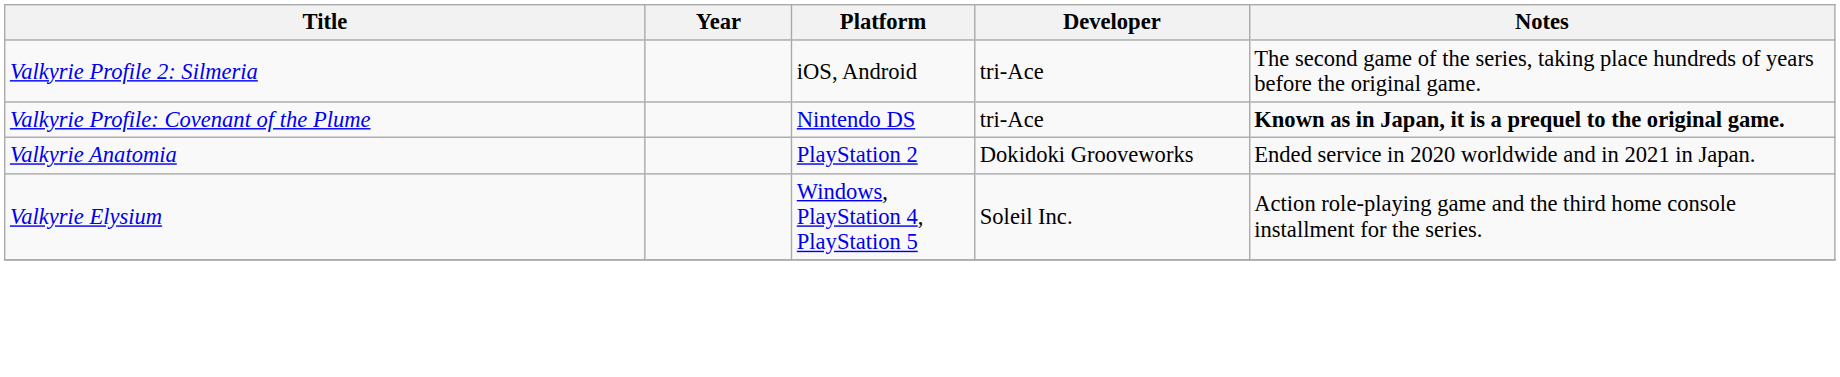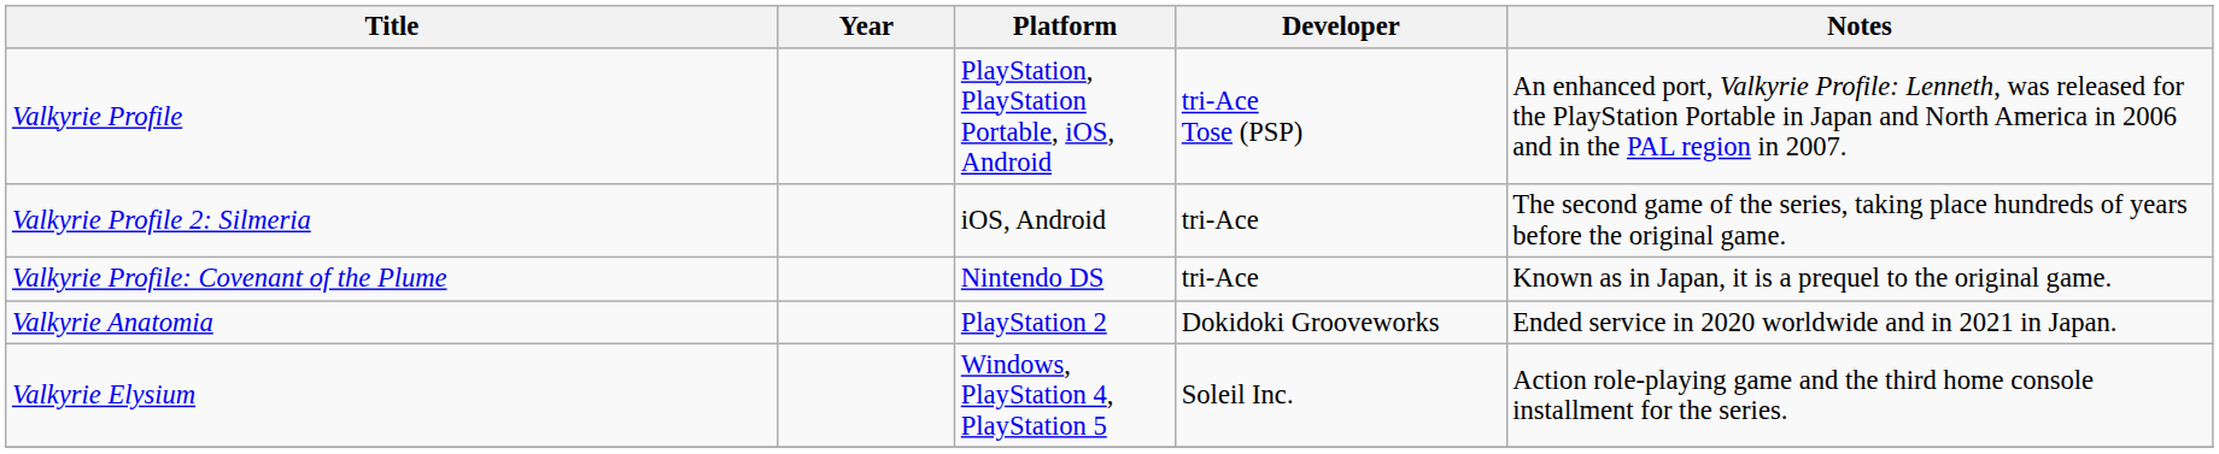 <table style="width:82%;" class="wikitable">
 <tr>
 <th style="width:35%;">Title</th>
 <th style="width:8%;">Year</th>
 <th style="width:10%;">Platform</th>
 <th style="width:15%;">Developer</th>
 <th style="width:47%;">Notes</th>
+</tr>
+<tr>
+<td><em><a href='#'>Valkyrie Profile</a></em></td>
+<td></td>
+<td><a href='#'>PlayStation</a>, <a href='#'>PlayStation Portable</a>, <a href='#'>iOS</a>, <a href='#'>Android</a></td>
+<td><a href='#'>tri-Ace</a><br><a href='#'>Tose</a> (PSP)</td>
+<td>An enhanced port, <em>Valkyrie Profile: Lenneth</em>, was released for the PlayStation Portable in Japan and North America in 2006 and in the <a href='#'>PAL region</a> in 2007.</td>
 </tr>
 <tr>
 <td><em><a href='#'>Valkyrie Profile 2: Silmeria</a></em></td>
 <td></td>
 <td>iOS, Android</td>
 <td>tri-Ace</td>
 <td>The second game of the series, taking place hundreds of years before the original game.</td>
 </tr>
 <tr>
 <td><em><a href='#'>Valkyrie Profile: Covenant of the Plume</a></em></td>
 <td></td>
 <td><a href='#'>Nintendo DS</a></td>
 <td>tri-Ace</td>
-<td><strong>Known as  in Japan, it is a prequel to the original game.</strong></td>
+<td>Known as  in Japan, it is a prequel to the original game.</td>
 </tr>
 <tr>
 <td><em><a href='#'>Valkyrie Anatomia</a></em></td>
 <td></td>
 <td><a href='#'>PlayStation 2</a></td>
 <td>Dokidoki Grooveworks</td>
 <td>Ended service in 2020 worldwide and in 2021 in Japan.</td>
 </tr>
 <tr>
 <td><em><a href='#'>Valkyrie Elysium</a></em></td>
 <td></td>
 <td><a href='#'>Windows</a>, <a href='#'>PlayStation 4</a>, <a href='#'>PlayStation 5</a></td>
 <td>Soleil Inc.</td>
 <td>Action role-playing game and the third home console installment for the series.</td>
 </tr>
 <tr>
 </tr>
 </table>
